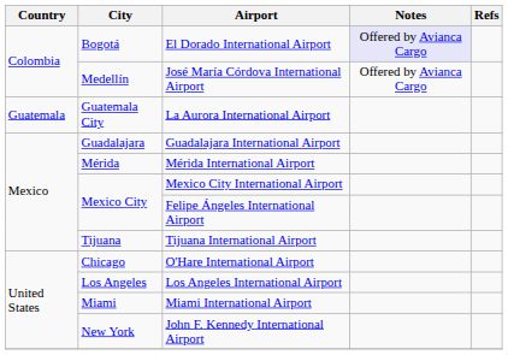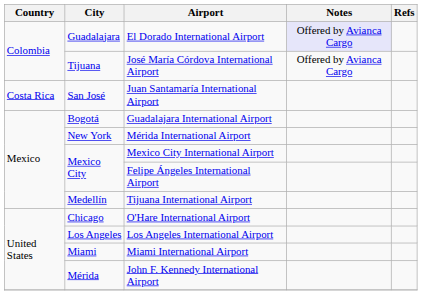 <table class="wikitable sortable">
 <tr>
 <th>Country</th>
 <th>City</th>
 <th>Airport</th>
 <th>Notes</th>
 <th class=unsortable>Refs</th>
 </tr>
 <tr>
 <td rowspan=2><a href='#'>Colombia</a></td>
-<td><a href='#'>Bogotá</a></td>
+<td><a href='#'>Guadalajara</a></td>
 <td><a href='#'>El Dorado International Airport</a></td>
 <td align=center style="background: lavender;">Offered by <a href='#'>Avianca Cargo</a></td>
 <td></td>
 </tr>
 <tr>
-<td><a href='#'>Medellín</a></td>
+<td><a href='#'>Tijuana</a></td>
 <td><a href='#'>José María Córdova International Airport</a></td>
 <td align=center>Offered by <a href='#'>Avianca Cargo</a></td>
 <td></td>
 </tr>
 <tr>
-<td><a href='#'>Guatemala</a></td>
-<td><a href='#'>Guatemala City</a></td>
-<td><a href='#'>La Aurora International Airport</a></td>
+<td><a href='#'>Costa Rica</a></td>
+<td><a href='#'>San José</a></td>
+<td><a href='#'>Juan Santamaría International Airport</a></td>
 <td align=center></td>
 <td></td>
 </tr>
 <tr>
 <td rowspan=5>Mexico</td>
-<td><a href='#'>Guadalajara</a></td>
+<td><a href='#'>Bogotá</a></td>
 <td><a href='#'>Guadalajara International Airport</a></td>
 <td align=center></td>
 <td></td>
 </tr>
 <tr>
-<td><a href='#'>Mérida</a></td>
+<td><a href='#'>New York</a></td>
 <td><a href='#'>Mérida International Airport</a></td>
 <td align=center></td>
 <td></td>
 </tr>
 <tr>
 <td rowspan=2><a href='#'>Mexico City</a></td>
 <td><a href='#'>Mexico City International Airport</a></td>
 <td></td>
 <td></td>
 </tr>
 <tr>
 <td><a href='#'>Felipe Ángeles International Airport</a></td>
 <td></td>
 <td></td>
 </tr>
 <tr>
-<td><a href='#'>Tijuana</a></td>
+<td><a href='#'>Medellín</a></td>
 <td><a href='#'>Tijuana International Airport</a></td>
 <td align=center></td>
 <td></td>
 </tr>
 <tr>
 <td rowspan=4>United States</td>
 <td><a href='#'>Chicago</a></td>
 <td><a href='#'>O'Hare International Airport</a></td>
 <td align=center></td>
 <td></td>
 </tr>
 <tr>
 <td><a href='#'>Los Angeles</a></td>
 <td><a href='#'>Los Angeles International Airport</a></td>
 <td></td>
 <td></td>
 </tr>
 <tr>
 <td><a href='#'>Miami</a></td>
 <td><a href='#'>Miami International Airport</a></td>
 <td align=center></td>
 <td></td>
 </tr>
 <tr>
-<td><a href='#'>New York</a></td>
+<td><a href='#'>Mérida</a></td>
 <td><a href='#'>John F. Kennedy International Airport</a></td>
 <td></td>
 <td></td>
 </tr>
 <tr>
 </tr>
 </table>
